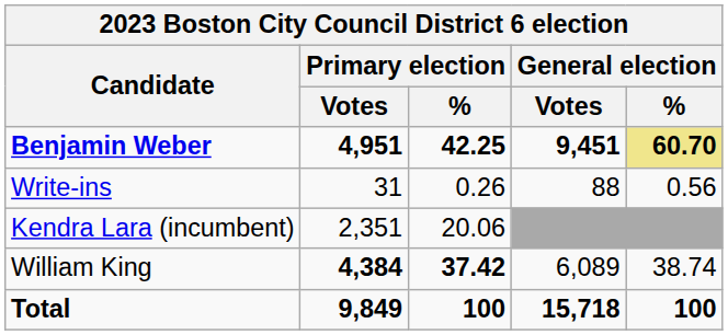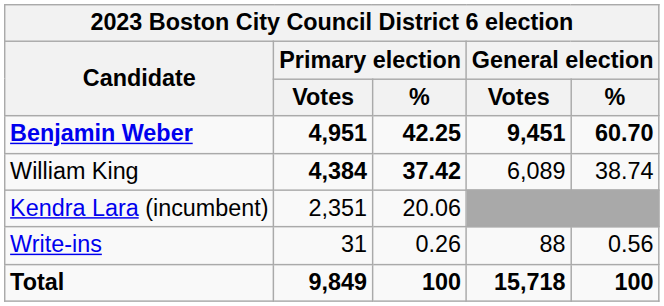 <table class="wikitable">
 <tr>
 <th colspan="5">2023 Boston City Council District 6 election</th>
 </tr>
 <tr>
 <th colspan="1" rowspan="2">Candidate</th>
 <th colspan="2"><strong>Primary election</strong></th>
 <th colspan="2"><strong>General election</strong></th>
 </tr>
 <tr>
 <th>Votes</th>
 <th>%</th>
 <th>Votes</th>
 <th>%</th>
 </tr>
 <tr>
 <td><a href='#'><strong>Benjamin Weber</strong></a></td>
 <td align="right"><strong>4,951</strong></td>
 <td align="right"><strong>42.25</strong></td>
 <td align="right"><strong>9,451</strong></td>
-<td align="right" style="background: khaki;"><strong>60.70</strong></td>
+<td align="right"><strong>60.70</strong></td>
+</tr>
+<tr>
+<td>William King</td>
+<td align="right"><strong>4,384</strong></td>
+<td align="right"><strong>37.42</strong></td>
+<td align="right">6,089</td>
+<td align="right">38.74</td>
+</tr>
+<tr>
+<td><a href='#'>Kendra Lara</a> (incumbent)</td>
+<td align="right">2,351</td>
+<td align="right">20.06</td>
+<td colspan="2" bgcolor="darkgray"> </td>
 </tr>
 <tr>
 <td><a href='#'>Write-ins</a></td>
 <td align="right">31</td>
 <td align="right">0.26</td>
 <td align="right">88</td>
 <td align="right">0.56</td>
 </tr>
 <tr>
-<td><a href='#'>Kendra Lara</a> (incumbent)</td>
-<td align="right">2,351</td>
-<td align="right">20.06</td>
-<td colspan="2" bgcolor="darkgray"> </td>
-</tr>
-<tr>
-<td>William King</td>
-<td align="right"><strong>4,384</strong></td>
-<td align="right"><strong>37.42</strong></td>
-<td align="right">6,089</td>
-<td align="right">38.74</td>
-</tr>
-<tr>
 <td><strong>Total</strong></td>
 <td align="right"><strong>9,849</strong></td>
 <td align="right"><strong>100</strong></td>
 <td align="right"><strong>15,718</strong></td>
 <td align="right"><strong>100</strong></td>
 </tr>
 </table>
